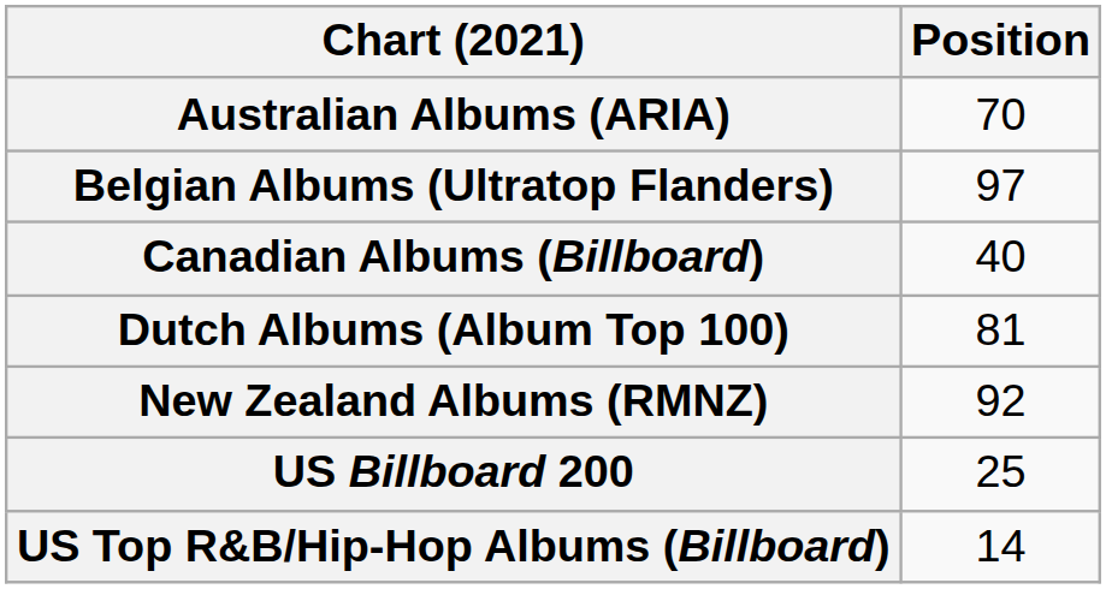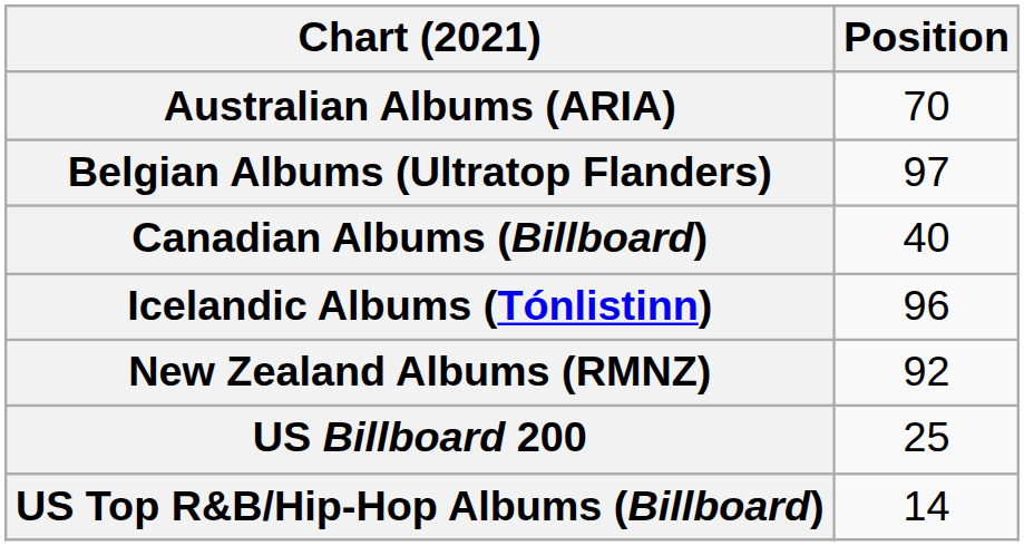 <table class="wikitable sortable plainrowheaders" style="text-align:center">
 <tr>
 <th scope="col">Chart (2021)</th>
 <th scope="col">Position</th>
 </tr>
 <tr>
 <th scope="row">Australian Albums (ARIA)</th>
 <td>70</td>
 </tr>
 <tr>
 <th scope="row">Belgian Albums (Ultratop Flanders)</th>
 <td>97</td>
 </tr>
 <tr>
 <th scope="row">Canadian Albums (<em>Billboard</em>)</th>
 <td>40</td>
 </tr>
 <tr>
-<th scope="row">Dutch Albums (Album Top 100)</th>
-<td>81</td>
+<th scope="row">Icelandic Albums (<a href='#'>Tónlistinn</a>)</th>
+<td>96</td>
 </tr>
 <tr>
 <th scope="row">New Zealand Albums (RMNZ)</th>
 <td>92</td>
 </tr>
 <tr>
 <th scope="row">US <em>Billboard</em> 200</th>
 <td>25</td>
 </tr>
 <tr>
 <th scope="row">US Top R&B/Hip-Hop Albums (<em>Billboard</em>)</th>
 <td>14</td>
 </tr>
 </table>
